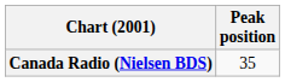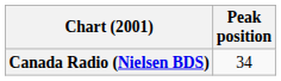 <table class="wikitable plainrowheaders" style="text-align:center">
 <tr>
 <th>Chart (2001)</th>
 <th>Peak<br>position</th>
 </tr>
 <tr>
 <th scope="row">Canada Radio (<a href='#'>Nielsen BDS</a>)</th>
-<td>35</td>
+<td>34</td>
 </tr>
 </table>
